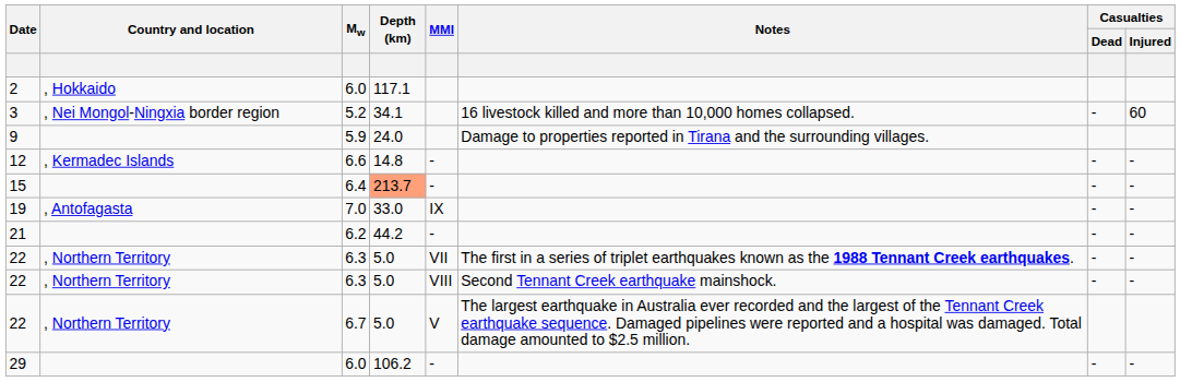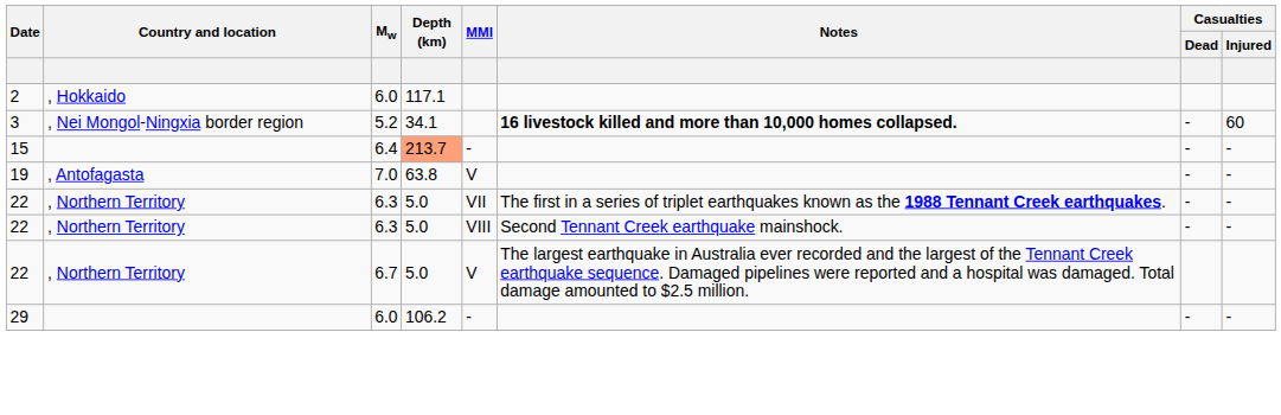 <table class="wikitable sortable" style="border:1px black; margin-left:1em;">
 <tr>
 <th rowspan="2"><small>Date</small></th>
 <th rowspan="2" style="width: 310px"><small>Country and location</small></th>
 <th rowspan="2"><small>M<sub>w</sub></small></th>
 <th rowspan="2"><small>Depth (km)</small></th>
 <th rowspan="2"><small><a href='#'>MMI</a></small></th>
 <th rowspan="2" class="unsortable"><small>Notes</small></th>
 <th colspan="2"><small>Casualties</small></th>
 </tr>
 <tr>
 <th><small>Dead</small></th>
 <th><small>Injured</small></th>
 </tr>
 <tr>
 <th><br></th>
 <th></th>
 <th></th>
 <th></th>
 <th></th>
 <th></th>
 <th></th>
 <th></th>
 </tr>
 <tr>
 <td>2</td>
 <td>, <a href='#'>Hokkaido</a></td>
 <td>6.0</td>
 <td>117.1</td>
 <td></td>
 <td></td>
 <td></td>
 <td></td>
 </tr>
 <tr>
 <td>3</td>
 <td>, <a href='#'>Nei Mongol</a>-<a href='#'>Ningxia</a> border region</td>
 <td>5.2</td>
 <td>34.1</td>
 <td></td>
-<td>16 livestock killed and more than 10,000 homes collapsed.</td>
+<td><strong>16 livestock killed and more than 10,000 homes collapsed.</strong></td>
 <td>-</td>
 <td>60</td>
-</tr>
-<tr>
-<td>9</td>
-<td></td>
-<td>5.9</td>
-<td>24.0</td>
-<td></td>
-<td>Damage to properties reported in <a href='#'>Tirana</a> and the surrounding villages.</td>
-<td></td>
-<td></td>
-</tr>
-<tr>
-<td>12</td>
-<td>, <a href='#'>Kermadec Islands</a></td>
-<td>6.6</td>
-<td>14.8</td>
-<td>-</td>
-<td></td>
-<td>-</td>
-<td>-</td>
 </tr>
 <tr>
 <td>15</td>
 <td></td>
 <td>6.4</td>
 <td style="background: lightsalmon;">213.7</td>
 <td>-</td>
 <td></td>
 <td>-</td>
 <td>-</td>
 </tr>
 <tr>
 <td>19</td>
 <td>, <a href='#'>Antofagasta</a></td>
 <td>7.0</td>
-<td>33.0</td>
-<td>IX</td>
-<td></td>
-<td>-</td>
-<td>-</td>
-</tr>
-<tr>
-<td>21</td>
-<td></td>
-<td>6.2</td>
-<td>44.2</td>
-<td>-</td>
+<td>63.8</td>
+<td>V</td>
 <td></td>
 <td>-</td>
 <td>-</td>
 </tr>
 <tr>
 <td>22</td>
 <td>, <a href='#'>Northern Territory</a></td>
 <td>6.3</td>
 <td>5.0</td>
 <td>VII</td>
 <td>The first in a series of triplet earthquakes known as the <strong><a href='#'>1988 Tennant Creek earthquakes</a></strong>.</td>
 <td>-</td>
 <td>-</td>
 </tr>
 <tr>
 <td>22</td>
 <td>, <a href='#'>Northern Territory</a></td>
 <td>6.3</td>
 <td>5.0</td>
 <td>VIII</td>
 <td>Second <a href='#'>Tennant Creek earthquake</a> mainshock.</td>
 <td>-</td>
 <td>-</td>
 </tr>
 <tr>
 <td>22</td>
 <td>, <a href='#'>Northern Territory</a></td>
 <td>6.7</td>
 <td>5.0</td>
 <td>V</td>
 <td>The largest earthquake in Australia ever recorded and the largest of the <a href='#'>Tennant Creek earthquake sequence</a>.  Damaged pipelines were reported and a hospital was damaged. Total damage amounted to $2.5 million.</td>
 <td></td>
 <td></td>
 </tr>
 <tr>
 <td>29</td>
 <td></td>
 <td>6.0</td>
 <td>106.2</td>
 <td>-</td>
 <td></td>
 <td>-</td>
 <td>-</td>
 </tr>
 </table>
